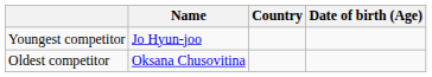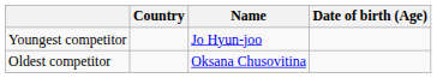 <table class="wikitable">
 <tr>
 <th></th>
+<th>Country</th>
 <th>Name</th>
-<th>Country</th>
 <th>Date of birth (Age)</th>
 </tr>
 <tr>
 <td>Youngest competitor</td>
+<td></td>
 <td><a href='#'>Jo Hyun-joo</a></td>
-<td></td>
 <td></td>
 </tr>
 <tr>
 <td>Oldest competitor</td>
+<td></td>
 <td><a href='#'>Oksana Chusovitina</a></td>
-<td></td>
 <td></td>
 </tr>
 </table>
